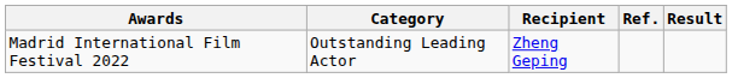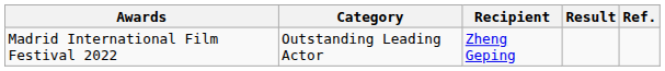 <table class="wikitable">
 <tr>
 <th>Awards</th>
 <th>Category</th>
 <th>Recipient</th>
+<th>Result</th>
 <th>Ref.</th>
-<th>Result</th>
 </tr>
 <tr>
 <td>Madrid International Film Festival 2022</td>
 <td>Outstanding Leading Actor</td>
 <td><a href='#'>Zheng Geping</a></td>
 <td></td>
 <td></td>
 </tr>
 </table>
